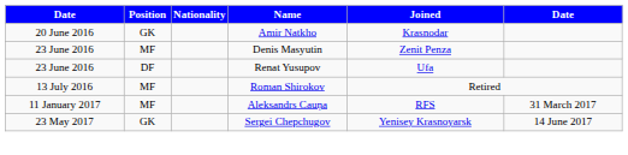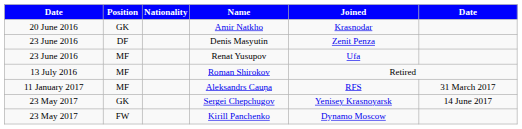 <table class="wikitable"  style="text-align:center; font-size:90%; ">
 <tr>
 <th style="background:#00f; color:white; width:150px;">Date</th>
 <th style="background:#00f; color:white; width:55px;">Position</th>
 <th style="background:#00f; color:white; width:55px;">Nationality</th>
 <th style="background:#00f; color:white; width:150px;">Name</th>
 <th style="background:#00f; color:white; width:200px;">Joined</th>
 <th style="background:#00f; color:white; width:150px;">Date</th>
 </tr>
 <tr>
 <td>20 June 2016</td>
 <td>GK</td>
 <td></td>
 <td><a href='#'>Amir Natkho</a></td>
 <td><a href='#'>Krasnodar</a></td>
 <td></td>
 </tr>
 <tr>
 <td>23 June 2016</td>
-<td>MF</td>
+<td>DF</td>
 <td></td>
 <td>Denis Masyutin</td>
 <td><a href='#'>Zenit Penza</a></td>
 <td></td>
 </tr>
 <tr>
 <td>23 June 2016</td>
-<td>DF</td>
+<td>MF</td>
 <td></td>
 <td>Renat Yusupov</td>
 <td><a href='#'>Ufa</a></td>
 <td></td>
 </tr>
 <tr>
 <td>13 July 2016</td>
 <td>MF</td>
 <td></td>
 <td><a href='#'>Roman Shirokov</a></td>
 <td colspan="2">Retired</td>
 </tr>
 <tr>
 <td>11 January 2017</td>
 <td>MF</td>
 <td></td>
 <td><a href='#'>Aleksandrs Cauņa</a></td>
 <td><a href='#'>RFS</a></td>
 <td>31 March 2017</td>
 </tr>
 <tr>
 <td>23 May 2017</td>
 <td>GK</td>
 <td></td>
 <td><a href='#'>Sergei Chepchugov</a></td>
 <td><a href='#'>Yenisey Krasnoyarsk</a></td>
 <td>14 June 2017</td>
 </tr>
+<tr>
+<td>23 May 2017</td>
+<td>FW</td>
+<td></td>
+<td><a href='#'>Kirill Panchenko</a></td>
+<td><a href='#'>Dynamo Moscow</a></td>
+<td></td>
+</tr>
 </table>
